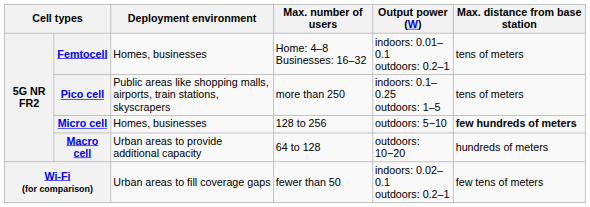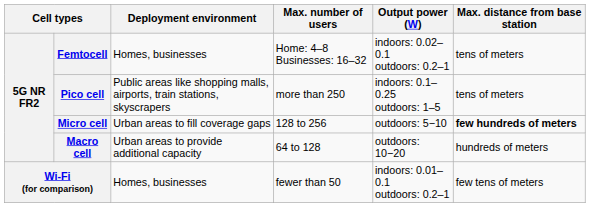 <table class="wikitable">
 <tr>
 <th colspan="2">Cell types</th>
 <th>Deployment environment</th>
 <th>Max. number of users</th>
 <th>Output power (<a href='#'>W</a>)</th>
 <th>Max. distance from base station</th>
 </tr>
 <tr>
 <th rowspan="4" scope="row">5G NR FR2</th>
 <th scope="row"><a href='#'>Femtocell</a></th>
 <td>Homes, businesses</td>
 <td>Home: 4–8<br>Businesses: 16–32</td>
-<td>indoors: 0.01–0.1<br>outdoors: 0.2–1</td>
+<td>indoors: 0.02–0.1<br>outdoors: 0.2–1</td>
 <td>tens of meters</td>
 </tr>
 <tr>
 <th scope="row"><a href='#'>Pico cell</a></th>
 <td>Public areas like shopping malls,<br>airports, train stations, skyscrapers</td>
 <td>more than 250</td>
 <td>indoors: 0.1–0.25<br>outdoors: 1–5</td>
 <td>tens of meters</td>
 </tr>
 <tr>
 <th scope="row"><a href='#'>Micro cell</a></th>
-<td>Homes, businesses</td>
+<td>Urban areas to fill coverage gaps</td>
 <td>128 to 256</td>
 <td>outdoors: 5−10</td>
 <td><strong>few hundreds of meters</strong></td>
 </tr>
 <tr>
 <th scope="row"><a href='#'>Macro cell</a></th>
 <td>Urban areas to provide additional capacity</td>
 <td>64 to 128</td>
 <td>outdoors: 10−20</td>
 <td>hundreds of meters</td>
 </tr>
 <tr>
 <th colspan="2" scope="row"><a href='#'>Wi-Fi</a><br><small>(for comparison)</small></th>
-<td>Urban areas to fill coverage gaps</td>
+<td>Homes, businesses</td>
 <td>fewer than 50</td>
-<td>indoors: 0.02–0.1<br>outdoors: 0.2–1</td>
+<td>indoors: 0.01–0.1<br>outdoors: 0.2–1</td>
 <td>few tens of meters</td>
 </tr>
 </table>
